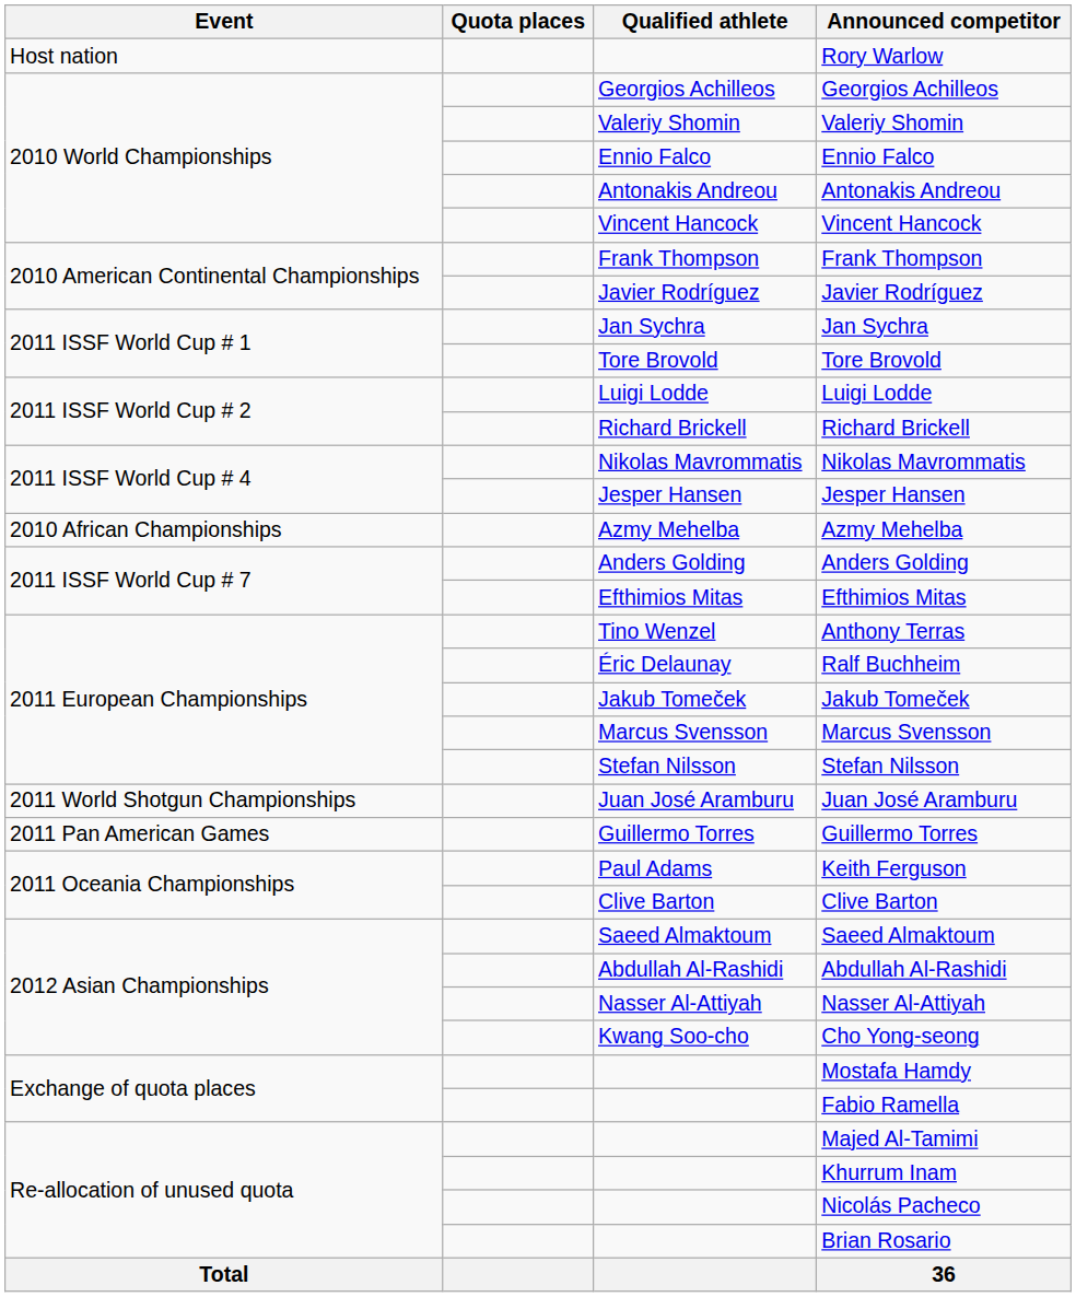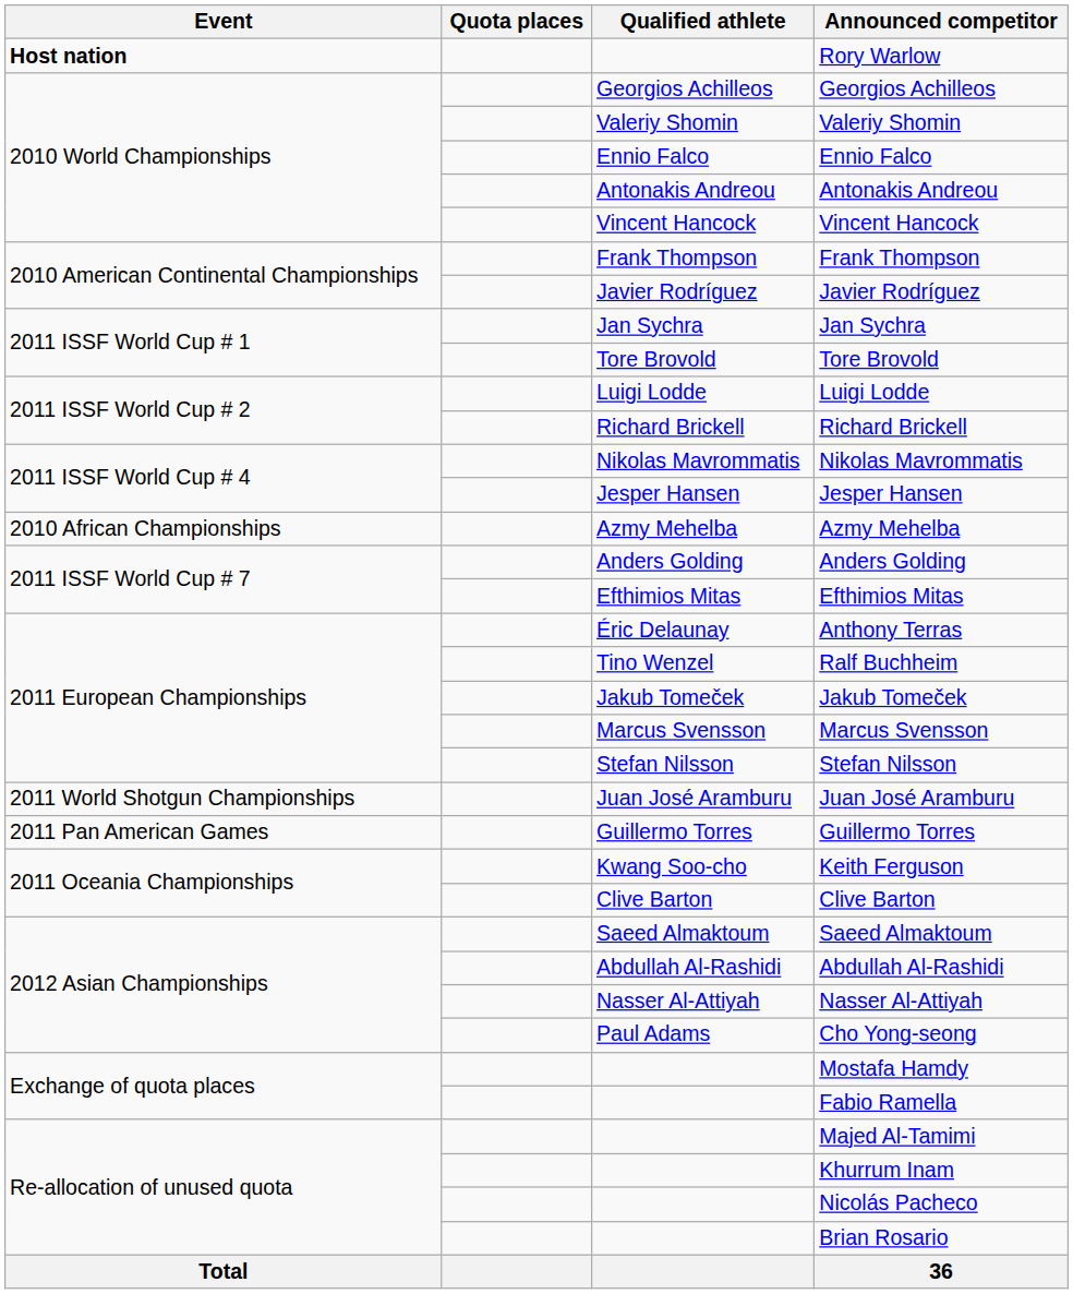 <table class=wikitable style="text-align:left" width=800>
 <tr>
 <th>Event</th>
 <th>Quota places</th>
 <th>Qualified athlete</th>
 <th>Announced competitor</th>
 </tr>
 <tr>
-<td>Host nation</td>
+<td><strong>Host nation</strong></td>
 <td></td>
 <td></td>
 <td><a href='#'>Rory Warlow</a></td>
 </tr>
 <tr>
 <td rowspan="5">2010 World Championships</td>
 <td></td>
 <td><a href='#'>Georgios Achilleos</a></td>
 <td><a href='#'>Georgios Achilleos</a></td>
 </tr>
 <tr>
 <td></td>
 <td><a href='#'>Valeriy Shomin</a></td>
 <td><a href='#'>Valeriy Shomin</a></td>
 </tr>
 <tr>
 <td></td>
 <td><a href='#'>Ennio Falco</a></td>
 <td><a href='#'>Ennio Falco</a></td>
 </tr>
 <tr>
 <td></td>
 <td><a href='#'>Antonakis Andreou</a></td>
 <td><a href='#'>Antonakis Andreou</a></td>
 </tr>
 <tr>
 <td></td>
 <td><a href='#'>Vincent Hancock</a></td>
 <td><a href='#'>Vincent Hancock</a></td>
 </tr>
 <tr>
 <td rowspan="2">2010 American Continental Championships</td>
 <td></td>
 <td><a href='#'>Frank Thompson</a></td>
 <td><a href='#'>Frank Thompson</a></td>
 </tr>
 <tr>
 <td></td>
 <td><a href='#'>Javier Rodríguez</a></td>
 <td><a href='#'>Javier Rodríguez</a></td>
 </tr>
 <tr>
 <td rowspan="2">2011 ISSF World Cup # 1</td>
 <td></td>
 <td><a href='#'>Jan Sychra</a></td>
 <td><a href='#'>Jan Sychra</a></td>
 </tr>
 <tr>
 <td></td>
 <td><a href='#'>Tore Brovold</a></td>
 <td><a href='#'>Tore Brovold</a></td>
 </tr>
 <tr>
 <td rowspan="2">2011 ISSF World Cup # 2</td>
 <td></td>
 <td><a href='#'>Luigi Lodde</a></td>
 <td><a href='#'>Luigi Lodde</a></td>
 </tr>
 <tr>
 <td></td>
 <td><a href='#'>Richard Brickell</a></td>
 <td><a href='#'>Richard Brickell</a></td>
 </tr>
 <tr>
 <td rowspan="2">2011 ISSF World Cup # 4</td>
 <td></td>
 <td><a href='#'>Nikolas Mavrommatis</a></td>
 <td><a href='#'>Nikolas Mavrommatis</a></td>
 </tr>
 <tr>
 <td></td>
 <td><a href='#'>Jesper Hansen</a></td>
 <td><a href='#'>Jesper Hansen</a></td>
 </tr>
 <tr>
 <td rowspan="1">2010 African Championships</td>
 <td></td>
 <td><a href='#'>Azmy Mehelba</a></td>
 <td><a href='#'>Azmy Mehelba</a></td>
 </tr>
 <tr>
 <td rowspan="2">2011 ISSF World Cup # 7</td>
 <td></td>
 <td><a href='#'>Anders Golding</a></td>
 <td><a href='#'>Anders Golding</a></td>
 </tr>
 <tr>
 <td></td>
 <td><a href='#'>Efthimios Mitas</a></td>
 <td><a href='#'>Efthimios Mitas</a></td>
 </tr>
 <tr>
 <td rowspan="5">2011 European Championships</td>
 <td></td>
-<td><a href='#'>Tino Wenzel</a></td>
+<td><a href='#'>Éric Delaunay</a></td>
 <td><a href='#'>Anthony Terras</a></td>
 </tr>
 <tr>
 <td></td>
-<td><a href='#'>Éric Delaunay</a></td>
+<td><a href='#'>Tino Wenzel</a></td>
 <td><a href='#'>Ralf Buchheim</a></td>
 </tr>
 <tr>
 <td></td>
 <td><a href='#'>Jakub Tomeček</a></td>
 <td><a href='#'>Jakub Tomeček</a></td>
 </tr>
 <tr>
 <td></td>
 <td><a href='#'>Marcus Svensson</a></td>
 <td><a href='#'>Marcus Svensson</a></td>
 </tr>
 <tr>
 <td></td>
 <td><a href='#'>Stefan Nilsson</a></td>
 <td><a href='#'>Stefan Nilsson</a></td>
 </tr>
 <tr>
 <td rowspan="1">2011 World Shotgun Championships</td>
 <td></td>
 <td><a href='#'>Juan José Aramburu</a></td>
 <td><a href='#'>Juan José Aramburu</a></td>
 </tr>
 <tr>
 <td rowspan="1">2011 Pan American Games</td>
 <td></td>
 <td><a href='#'>Guillermo Torres</a></td>
 <td><a href='#'>Guillermo Torres</a></td>
 </tr>
 <tr>
 <td rowspan="2">2011 Oceania Championships</td>
 <td></td>
-<td><a href='#'>Paul Adams</a></td>
+<td><a href='#'>Kwang Soo-cho</a></td>
 <td><a href='#'>Keith Ferguson</a></td>
 </tr>
 <tr>
 <td></td>
 <td><a href='#'>Clive Barton</a></td>
 <td><a href='#'>Clive Barton</a></td>
 </tr>
 <tr>
 <td rowspan="4">2012 Asian Championships</td>
 <td></td>
 <td><a href='#'>Saeed Almaktoum</a></td>
 <td><a href='#'>Saeed Almaktoum</a></td>
 </tr>
 <tr>
 <td></td>
 <td><a href='#'>Abdullah Al-Rashidi</a></td>
 <td><a href='#'>Abdullah Al-Rashidi</a></td>
 </tr>
 <tr>
 <td></td>
 <td><a href='#'>Nasser Al-Attiyah</a></td>
 <td><a href='#'>Nasser Al-Attiyah</a></td>
 </tr>
 <tr>
 <td></td>
-<td><a href='#'>Kwang Soo-cho</a></td>
+<td><a href='#'>Paul Adams</a></td>
 <td><a href='#'>Cho Yong-seong</a></td>
 </tr>
 <tr>
 <td rowspan="2">Exchange of quota places</td>
 <td></td>
 <td></td>
 <td><a href='#'>Mostafa Hamdy</a></td>
 </tr>
 <tr>
 <td></td>
 <td></td>
 <td><a href='#'>Fabio Ramella</a></td>
 </tr>
 <tr>
 <td rowspan="4">Re-allocation of unused quota</td>
 <td></td>
 <td></td>
 <td><a href='#'>Majed Al-Tamimi</a></td>
 </tr>
 <tr>
 <td></td>
 <td></td>
 <td><a href='#'>Khurrum Inam</a></td>
 </tr>
 <tr>
 <td></td>
 <td></td>
 <td><a href='#'>Nicolás Pacheco</a></td>
 </tr>
 <tr>
 <td></td>
 <td></td>
 <td><a href='#'>Brian Rosario</a></td>
 </tr>
 <tr>
 <th>Total</th>
 <th></th>
 <th></th>
 <th>36</th>
 </tr>
 </table>
